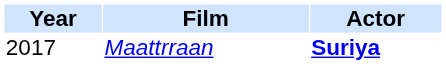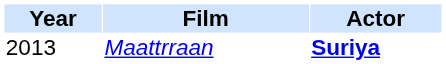 <table cellspacing="1" cellpadding="1" border="0" style="width:50%;">
 <tr style="background:#d1e4fd;">
 <th>Year</th>
 <th>Film</th>
 <th>Actor</th>
 </tr>
 <tr>
-<td>2017</td>
+<td>2013</td>
 <td><em><a href='#'>Maattrraan</a></em></td>
 <td><strong><a href='#'>Suriya</a></strong></td>
 </tr>
 <tr style="background:#d1e4fd;">
 </tr>
 </table>
